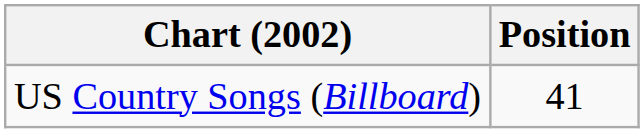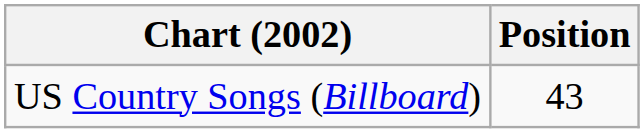 <table class="wikitable sortable">
 <tr>
 <th scope="col">Chart (2002)</th>
 <th scope="col">Position</th>
 </tr>
 <tr>
 <td>US <a href='#'>Country Songs</a> (<em><a href='#'>Billboard</a></em>)</td>
-<td align="center">41</td>
+<td align="center">43</td>
 </tr>
 </table>
